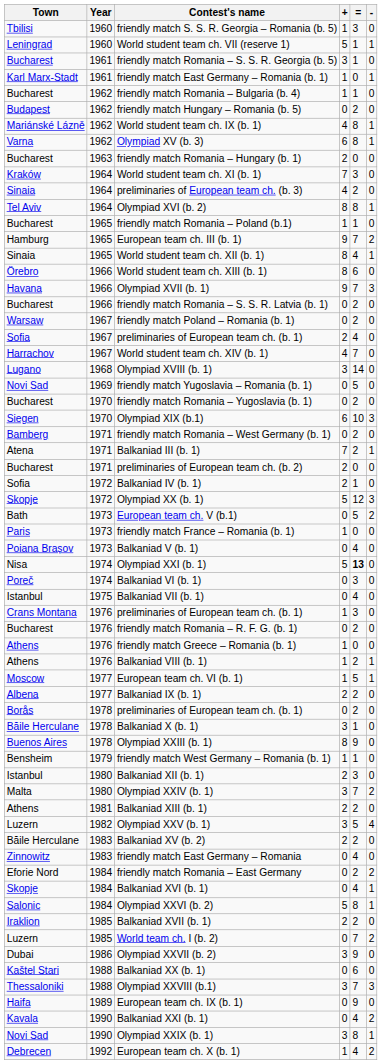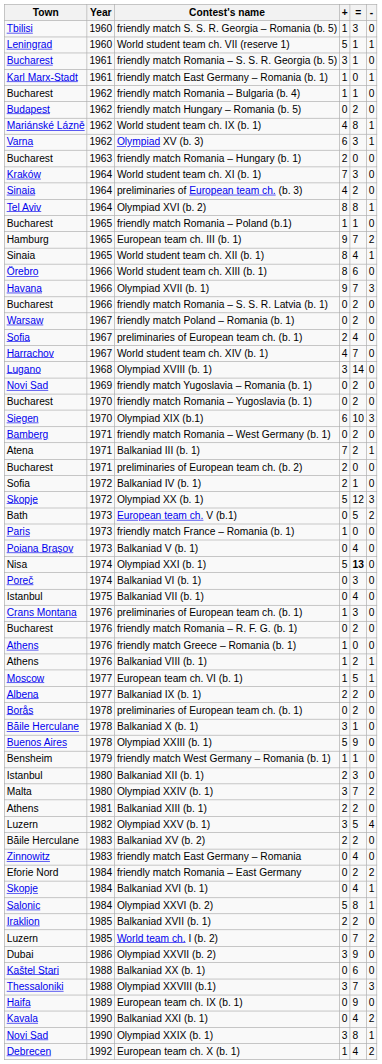 <table class="wikitable">
 <tr>
 <th>Town</th>
 <th>Year</th>
 <th>Contest's name</th>
 <th>+</th>
 <th>=</th>
 <th>-</th>
 </tr>
 <tr>
 <td><a href='#'>Tbilisi</a></td>
 <td>1960</td>
 <td>friendly match S. S. R. Georgia – Romania (b. 5)</td>
 <td>1</td>
 <td>3</td>
 <td>0</td>
 </tr>
 <tr>
 <td><a href='#'>Leningrad</a></td>
 <td>1960</td>
 <td>World student team ch. VII (reserve 1)</td>
 <td>5</td>
 <td>1</td>
 <td>1</td>
 </tr>
 <tr>
 <td><a href='#'>Bucharest</a></td>
 <td>1961</td>
 <td>friendly match Romania – S. S. R. Georgia (b. 5)</td>
 <td>3</td>
 <td>1</td>
 <td>0</td>
 </tr>
 <tr>
 <td><a href='#'>Karl Marx-Stadt</a></td>
 <td>1961</td>
 <td>friendly match East Germany – Romania (b. 1)</td>
 <td>1</td>
 <td>0</td>
 <td>1</td>
 </tr>
 <tr>
 <td>Bucharest</td>
 <td>1962</td>
 <td>friendly match Romania – Bulgaria (b. 4)</td>
 <td>1</td>
 <td>1</td>
 <td>0</td>
 </tr>
 <tr>
 <td><a href='#'>Budapest</a></td>
 <td>1962</td>
 <td>friendly match Hungary – Romania (b. 5)</td>
 <td>0</td>
 <td>2</td>
 <td>0</td>
 </tr>
 <tr>
 <td><a href='#'>Mariánské Lázně</a></td>
 <td>1962</td>
 <td>World student team ch. IX (b. 1)</td>
 <td>4</td>
 <td>8</td>
 <td>1</td>
 </tr>
 <tr>
 <td><a href='#'>Varna</a></td>
 <td>1962</td>
 <td><a href='#'>Olympiad</a> XV (b. 3)</td>
 <td>6</td>
-<td>8</td>
+<td>3</td>
 <td>1</td>
 </tr>
 <tr>
 <td>Bucharest</td>
 <td>1963</td>
 <td>friendly match Romania – Hungary (b. 1)</td>
 <td>2</td>
 <td>0</td>
 <td>0</td>
 </tr>
 <tr>
 <td><a href='#'>Kraków</a></td>
 <td>1964</td>
 <td>World student team ch. XI (b. 1)</td>
 <td>7</td>
 <td>3</td>
 <td>0</td>
 </tr>
 <tr>
 <td><a href='#'>Sinaia</a></td>
 <td>1964</td>
 <td>preliminaries of <a href='#'>European team ch.</a> (b. 3)</td>
 <td>4</td>
 <td>2</td>
 <td>0</td>
 </tr>
 <tr>
 <td><a href='#'>Tel Aviv</a></td>
 <td>1964</td>
 <td>Olympiad XVI (b. 2)</td>
 <td>8</td>
 <td>8</td>
 <td>1</td>
 </tr>
 <tr>
 <td>Bucharest</td>
 <td>1965</td>
 <td>friendly match Romania – Poland (b.1)</td>
 <td>1</td>
 <td>1</td>
 <td>0</td>
 </tr>
 <tr>
 <td>Hamburg</td>
 <td>1965</td>
 <td>European team ch. III (b. 1)</td>
 <td>9</td>
 <td>7</td>
 <td>2</td>
 </tr>
 <tr>
 <td>Sinaia</td>
 <td>1965</td>
 <td>World student team ch. XII (b. 1)</td>
 <td>8</td>
 <td>4</td>
 <td>1</td>
 </tr>
 <tr>
 <td><a href='#'>Örebro</a></td>
 <td>1966</td>
 <td>World student team ch. XIII (b. 1)</td>
 <td>8</td>
 <td>6</td>
 <td>0</td>
 </tr>
 <tr>
 <td><a href='#'>Havana</a></td>
 <td>1966</td>
 <td>Olympiad XVII (b. 1)</td>
 <td>9</td>
 <td>7</td>
 <td>3</td>
 </tr>
 <tr>
 <td>Bucharest</td>
 <td>1966</td>
 <td>friendly match Romania – S. S. R. Latvia (b. 1)</td>
 <td>0</td>
 <td>2</td>
 <td>0</td>
 </tr>
 <tr>
 <td><a href='#'>Warsaw</a></td>
 <td>1967</td>
 <td>friendly match Poland – Romania (b. 1)</td>
 <td>0</td>
 <td>2</td>
 <td>0</td>
 </tr>
 <tr>
 <td><a href='#'>Sofia</a></td>
 <td>1967</td>
 <td>preliminaries of European team ch. (b. 1)</td>
 <td>2</td>
 <td>4</td>
 <td>0</td>
 </tr>
 <tr>
 <td><a href='#'>Harrachov</a></td>
 <td>1967</td>
 <td>World student team ch. XIV (b. 1)</td>
 <td>4</td>
 <td>7</td>
 <td>0</td>
 </tr>
 <tr>
 <td><a href='#'>Lugano</a></td>
 <td>1968</td>
 <td>Olympiad XVIII (b. 1)</td>
 <td>3</td>
 <td>14</td>
 <td>0</td>
 </tr>
 <tr>
 <td><a href='#'>Novi Sad</a></td>
 <td>1969</td>
 <td>friendly match Yugoslavia – Romania (b. 1)</td>
 <td>0</td>
-<td>5</td>
+<td>2</td>
 <td>0</td>
 </tr>
 <tr>
 <td>Bucharest</td>
 <td>1970</td>
 <td>friendly match Romania – Yugoslavia (b. 1)</td>
 <td>0</td>
 <td>2</td>
 <td>0</td>
 </tr>
 <tr>
 <td><a href='#'>Siegen</a></td>
 <td>1970</td>
 <td>Olympiad XIX (b.1)</td>
 <td>6</td>
 <td>10</td>
 <td>3</td>
 </tr>
 <tr>
 <td><a href='#'>Bamberg</a></td>
 <td>1971</td>
 <td>friendly match Romania – West Germany (b. 1)</td>
 <td>0</td>
 <td>2</td>
 <td>0</td>
 </tr>
 <tr>
 <td>Atena</td>
 <td>1971</td>
 <td>Balkaniad III (b. 1)</td>
 <td>7</td>
 <td>2</td>
 <td>1</td>
 </tr>
 <tr>
 <td>Bucharest</td>
 <td>1971</td>
 <td>preliminaries of European team ch. (b. 2)</td>
 <td>2</td>
 <td>0</td>
 <td>0</td>
 </tr>
 <tr>
 <td>Sofia</td>
 <td>1972</td>
 <td>Balkaniad IV (b. 1)</td>
 <td>2</td>
 <td>1</td>
 <td>0</td>
 </tr>
 <tr>
 <td><a href='#'>Skopje</a></td>
 <td>1972</td>
 <td>Olympiad XX (b. 1)</td>
 <td>5</td>
 <td>12</td>
 <td>3</td>
 </tr>
 <tr>
 <td>Bath</td>
 <td>1973</td>
 <td><a href='#'>European team ch.</a> V (b.1)</td>
 <td>0</td>
 <td>5</td>
 <td>2</td>
 </tr>
 <tr>
 <td><a href='#'>Paris</a></td>
 <td>1973</td>
 <td>friendly match France – Romania (b. 1)</td>
 <td>1</td>
 <td>0</td>
 <td>0</td>
 </tr>
 <tr>
 <td><a href='#'>Poiana Brașov</a></td>
 <td>1973</td>
 <td>Balkaniad V (b. 1)</td>
 <td>0</td>
 <td>4</td>
 <td>0</td>
 </tr>
 <tr>
 <td>Nisa</td>
 <td>1974</td>
 <td>Olympiad XXI (b. 1)</td>
 <td>5</td>
 <td><strong>13</strong></td>
 <td>0</td>
 </tr>
 <tr>
 <td><a href='#'>Poreč</a></td>
 <td>1974</td>
 <td>Balkaniad VI (b. 1)</td>
 <td>0</td>
 <td>3</td>
 <td>0</td>
 </tr>
 <tr>
 <td>Istanbul</td>
 <td>1975</td>
 <td>Balkaniad VII (b. 1)</td>
 <td>0</td>
 <td>4</td>
 <td>0</td>
 </tr>
 <tr>
 <td><a href='#'>Crans Montana</a></td>
 <td>1976</td>
 <td>preliminaries of European team ch. (b. 1)</td>
 <td>1</td>
 <td>3</td>
 <td>0</td>
 </tr>
 <tr>
 <td>Bucharest</td>
 <td>1976</td>
 <td>friendly match Romania – R. F. G. (b. 1)</td>
 <td>0</td>
 <td>2</td>
 <td>0</td>
 </tr>
 <tr>
 <td><a href='#'>Athens</a></td>
 <td>1976</td>
 <td>friendly match Greece – Romania (b. 1)</td>
 <td>1</td>
 <td>0</td>
 <td>0</td>
 </tr>
 <tr>
 <td>Athens</td>
 <td>1976</td>
 <td>Balkaniad VIII (b. 1)</td>
 <td>1</td>
 <td>2</td>
 <td>1</td>
 </tr>
 <tr>
 <td><a href='#'>Moscow</a></td>
 <td>1977</td>
 <td>European team ch. VI (b. 1)</td>
 <td>1</td>
 <td>5</td>
 <td>1</td>
 </tr>
 <tr>
 <td><a href='#'>Albena</a></td>
 <td>1977</td>
 <td>Balkaniad IX (b. 1)</td>
 <td>2</td>
 <td>2</td>
 <td>0</td>
 </tr>
 <tr>
 <td><a href='#'>Borås</a></td>
 <td>1978</td>
 <td>preliminaries of European team ch. (b. 1)</td>
 <td>0</td>
 <td>2</td>
 <td>0</td>
 </tr>
 <tr>
 <td><a href='#'>Băile Herculane</a></td>
 <td>1978</td>
 <td>Balkaniad X (b. 1)</td>
 <td>3</td>
 <td>1</td>
 <td>0</td>
 </tr>
 <tr>
 <td><a href='#'>Buenos Aires</a></td>
 <td>1978</td>
 <td>Olympiad XXIII (b. 1)</td>
-<td>8</td>
+<td>5</td>
 <td>9</td>
 <td>0</td>
 </tr>
 <tr>
 <td>Bensheim</td>
 <td>1979</td>
 <td>friendly match West Germany – Romania (b. 1)</td>
 <td>1</td>
 <td>1</td>
 <td>0</td>
 </tr>
 <tr>
 <td>Istanbul</td>
 <td>1980</td>
 <td>Balkaniad XII (b. 1)</td>
 <td>2</td>
 <td>3</td>
 <td>0</td>
 </tr>
 <tr>
 <td>Malta</td>
 <td>1980</td>
 <td>Olympiad XXIV (b. 1)</td>
 <td>3</td>
 <td>7</td>
 <td>2</td>
 </tr>
 <tr>
 <td>Athens</td>
 <td>1981</td>
 <td>Balkaniad XIII (b. 1)</td>
 <td>2</td>
 <td>2</td>
 <td>0</td>
 </tr>
 <tr>
 <td>Luzern</td>
 <td>1982</td>
 <td>Olympiad XXV (b. 1)</td>
 <td>3</td>
 <td>5</td>
 <td>4</td>
 </tr>
 <tr>
 <td>Băile Herculane</td>
 <td>1983</td>
 <td>Balkaniad XV (b. 2)</td>
 <td>2</td>
 <td>2</td>
 <td>0</td>
 </tr>
 <tr>
 <td><a href='#'>Zinnowitz</a></td>
 <td>1983</td>
 <td>friendly match East Germany – Romania</td>
 <td>0</td>
 <td>4</td>
 <td>0</td>
 </tr>
 <tr>
 <td>Eforie Nord</td>
 <td>1984</td>
 <td>friendly match Romania – East Germany</td>
 <td>0</td>
 <td>2</td>
 <td>2</td>
 </tr>
 <tr>
 <td><a href='#'>Skopje</a></td>
 <td>1984</td>
 <td>Balkaniad XVI (b. 1)</td>
 <td>0</td>
 <td>4</td>
 <td>1</td>
 </tr>
 <tr>
 <td><a href='#'>Salonic</a></td>
 <td>1984</td>
 <td>Olympiad XXVI (b. 2)</td>
 <td>5</td>
 <td>8</td>
 <td>1</td>
 </tr>
 <tr>
 <td><a href='#'>Iraklion</a></td>
 <td>1985</td>
 <td>Balkaniad XVII (b. 1)</td>
 <td>2</td>
 <td>2</td>
 <td>0</td>
 </tr>
 <tr>
 <td>Luzern</td>
 <td>1985</td>
 <td><a href='#'>World team ch.</a> I (b. 2)</td>
 <td>0</td>
 <td>7</td>
 <td>2</td>
 </tr>
 <tr>
 <td>Dubai</td>
 <td>1986</td>
 <td>Olympiad XXVII (b. 2)</td>
 <td>3</td>
 <td>9</td>
 <td>0</td>
 </tr>
 <tr>
 <td><a href='#'>Kaštel Stari</a></td>
 <td>1988</td>
 <td>Balkaniad XX (b. 1)</td>
 <td>0</td>
 <td>6</td>
 <td>0</td>
 </tr>
 <tr>
 <td><a href='#'>Thessaloniki</a></td>
 <td>1988</td>
 <td>Olympiad XXVIII (b.1)</td>
 <td>3</td>
 <td>7</td>
 <td>3</td>
 </tr>
 <tr>
 <td><a href='#'>Haifa</a></td>
 <td>1989</td>
 <td>European team ch. IX (b. 1)</td>
 <td>0</td>
 <td>9</td>
 <td>0</td>
 </tr>
 <tr>
 <td><a href='#'>Kavala</a></td>
 <td>1990</td>
 <td>Balkaniad XXI (b. 1)</td>
 <td>0</td>
 <td>4</td>
 <td>2</td>
 </tr>
 <tr>
 <td><a href='#'>Novi Sad</a></td>
 <td>1990</td>
 <td>Olympiad XXIX (b. 1)</td>
 <td>3</td>
 <td>8</td>
 <td>1</td>
 </tr>
 <tr>
 <td><a href='#'>Debrecen</a></td>
 <td>1992</td>
 <td>European team ch. X (b. 1)</td>
 <td>1</td>
 <td>4</td>
 <td>2</td>
 </tr>
 </table>
